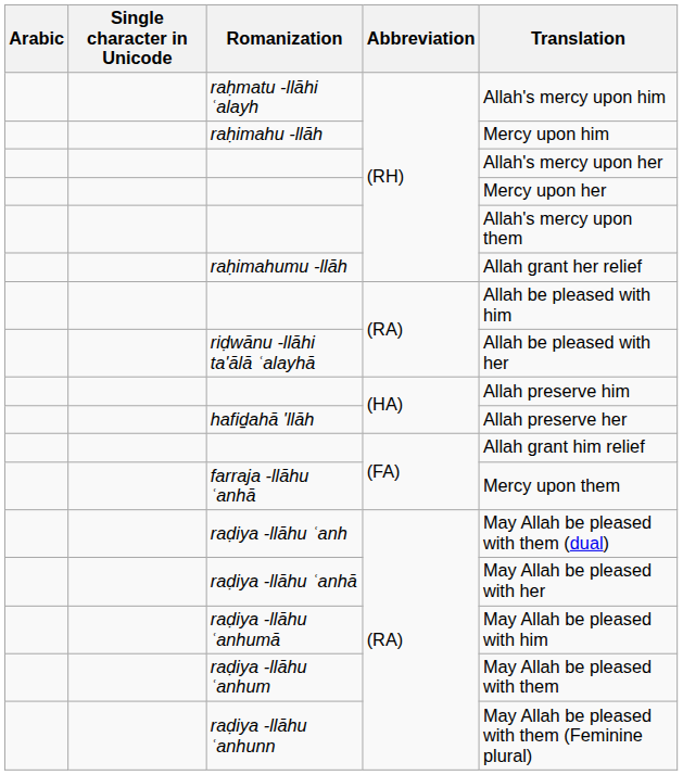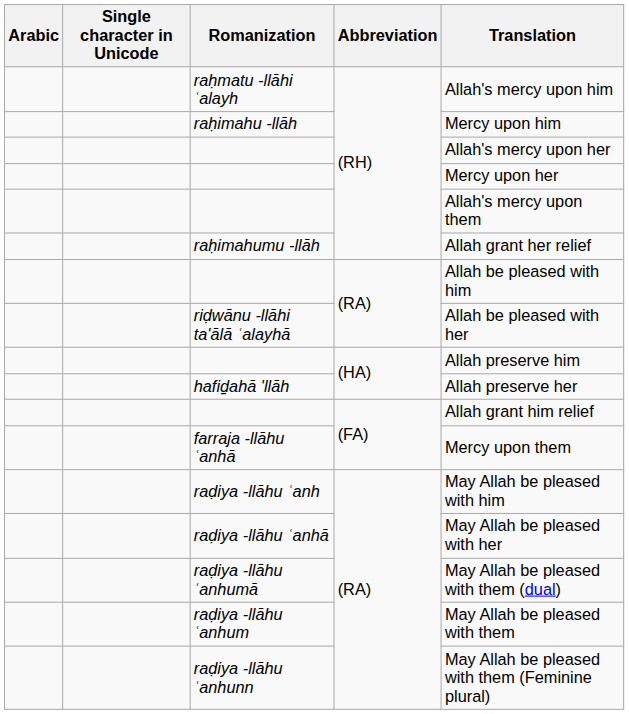 <table class="wikitable">
 <tr>
 <th>Arabic</th>
 <th>Single character in Unicode</th>
 <th>Romanization</th>
 <th>Abbreviation</th>
 <th>Translation</th>
 </tr>
 <tr>
 <td></td>
 <td></td>
 <td><em>raḥmatu -llāhi ʿalayh</em></td>
 <td rowspan="6">(RH)</td>
 <td>Allah's mercy upon him</td>
 </tr>
 <tr>
 <td></td>
 <td></td>
 <td><em>raḥimahu -llāh</em></td>
 <td>Mercy upon him</td>
 </tr>
 <tr>
 <td></td>
 <td></td>
 <td></td>
 <td>Allah's mercy upon her</td>
 </tr>
 <tr>
 <td></td>
 <td></td>
 <td></td>
 <td>Mercy upon her</td>
 </tr>
 <tr>
 <td></td>
 <td></td>
 <td></td>
 <td>Allah's mercy upon them</td>
 </tr>
 <tr>
 <td></td>
 <td></td>
 <td><em>raḥimahumu -llāh</em></td>
 <td>Allah grant her relief</td>
 </tr>
 <tr>
 <td></td>
 <td></td>
 <td></td>
 <td rowspan="2">(RA)</td>
 <td>Allah be pleased with him</td>
 </tr>
 <tr>
 <td></td>
 <td></td>
 <td><em>riḍwānu -llāhi ta'ālā ʿalayhā</em></td>
 <td>Allah be pleased with her</td>
 </tr>
 <tr>
 <td></td>
 <td></td>
 <td></td>
 <td rowspan="2">(HA)</td>
 <td>Allah preserve him</td>
 </tr>
 <tr>
 <td></td>
 <td></td>
 <td><em>hafiḏahā 'llāh</em></td>
 <td>Allah preserve her</td>
 </tr>
 <tr>
 <td></td>
 <td></td>
 <td></td>
 <td rowspan="2">(FA)</td>
 <td>Allah grant him relief</td>
 </tr>
 <tr>
 <td></td>
 <td></td>
 <td><em>farraja -llāhu ʿanhā</em></td>
 <td>Mercy upon them</td>
 </tr>
 <tr>
 <td></td>
 <td></td>
 <td><em>raḍiya -llāhu ʿanh</em></td>
 <td rowspan="5">(RA)</td>
-<td>May Allah be pleased with them (<a href='#'>dual</a>)</td>
+<td>May Allah be pleased with him</td>
 </tr>
 <tr>
 <td></td>
 <td></td>
 <td><em>raḍiya -llāhu ʿanhā</em></td>
 <td>May Allah be pleased with her</td>
 </tr>
 <tr>
 <td></td>
 <td></td>
 <td><em>raḍiya -llāhu ʿanhumā</em></td>
-<td>May Allah be pleased with him</td>
+<td>May Allah be pleased with them (<a href='#'>dual</a>)</td>
 </tr>
 <tr>
 <td></td>
 <td></td>
 <td><em>raḍiya -llāhu ʿanhum</em></td>
 <td>May Allah be pleased with them</td>
 </tr>
 <tr>
 <td></td>
 <td></td>
 <td><em>raḍiya -llāhu ʿanhunn</em></td>
 <td>May Allah be pleased with them (Feminine plural)</td>
 </tr>
 </table>
